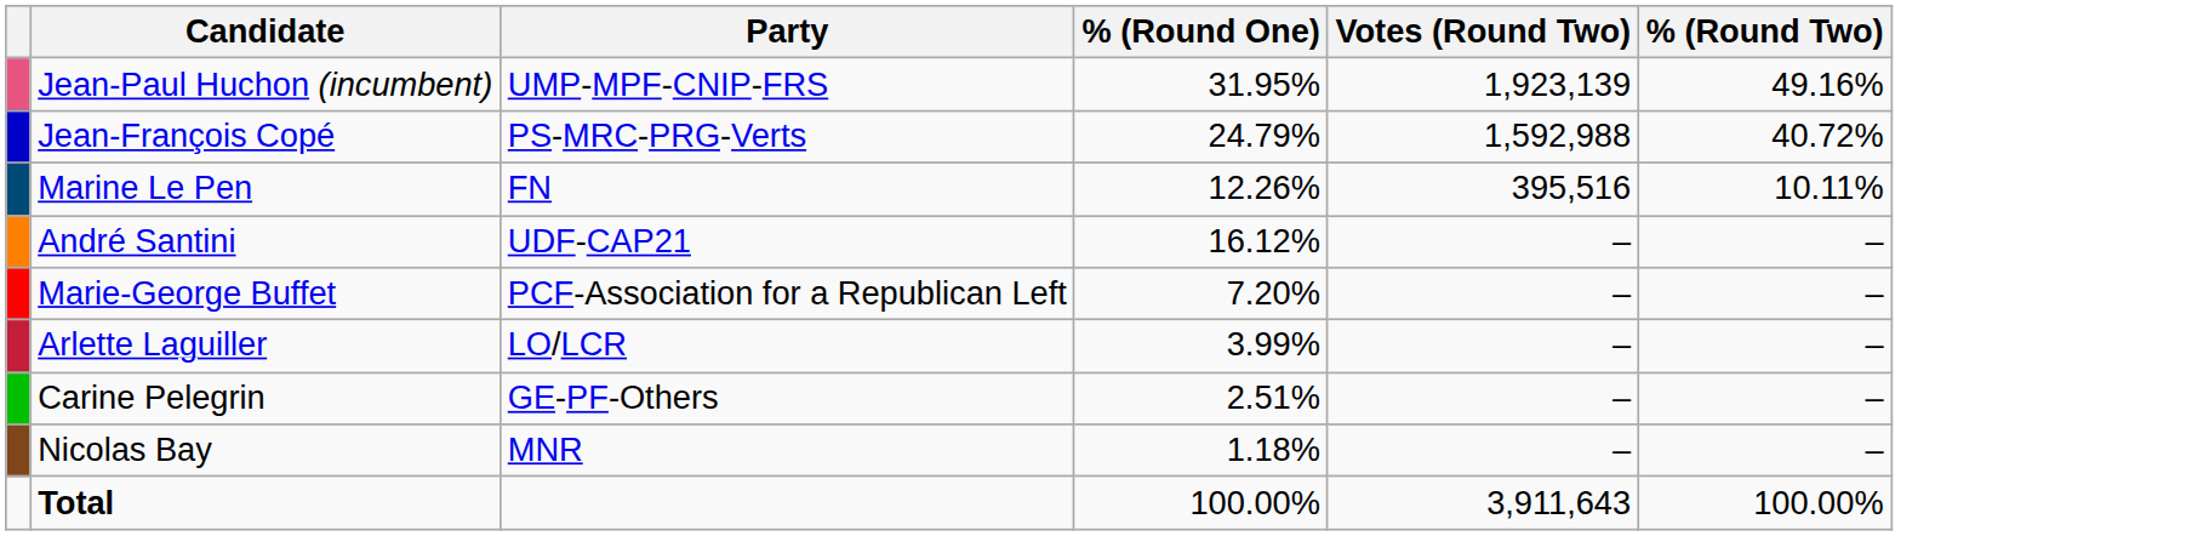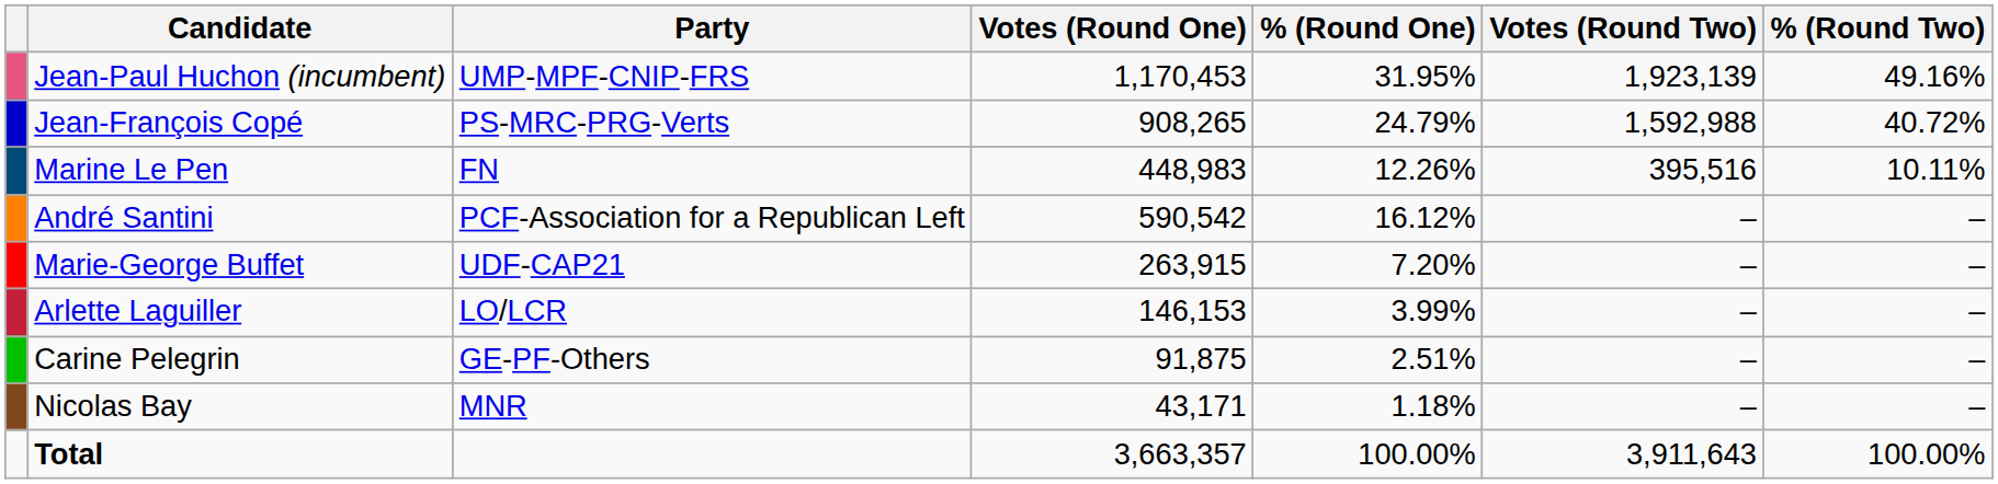 <table class="wikitable" style="text-align:right">
 <tr>
 <th></th>
 <th>Candidate</th>
 <th>Party</th>
+<th>Votes (Round One)</th>
 <th>% (Round One)</th>
 <th>Votes (Round Two)</th>
 <th>% (Round Two)</th>
 </tr>
 <tr>
 <td bgcolor="#E75480"> </td>
 <td align=left><a href='#'>Jean-Paul Huchon</a> <em>(incumbent)</em></td>
 <td align=left><a href='#'>UMP</a>-<a href='#'>MPF</a>-<a href='#'>CNIP</a>-<a href='#'>FRS</a></td>
+<td>1,170,453</td>
 <td>31.95%</td>
 <td>1,923,139</td>
 <td>49.16%</td>
 </tr>
 <tr>
 <td bgcolor="#0000c8"> </td>
 <td align=left><a href='#'>Jean-François Copé</a></td>
 <td align=left><a href='#'>PS</a>-<a href='#'>MRC</a>-<a href='#'>PRG</a>-<a href='#'>Verts</a></td>
+<td>908,265</td>
 <td>24.79%</td>
 <td>1,592,988</td>
 <td>40.72%</td>
 </tr>
 <tr>
 <td bgcolor="#004A77"> </td>
 <td align=left><a href='#'>Marine Le Pen</a></td>
 <td align=left><a href='#'>FN</a></td>
+<td>448,983</td>
 <td>12.26%</td>
 <td>395,516</td>
 <td>10.11%</td>
 </tr>
 <tr>
 <td bgcolor="#FF7F00"> </td>
 <td align=left><a href='#'>André Santini</a></td>
-<td align=left><a href='#'>UDF</a>-<a href='#'>CAP21</a></td>
+<td align=left><a href='#'>PCF</a>-Association for a Republican Left</td>
+<td>590,542</td>
 <td>16.12%</td>
 <td>–</td>
 <td>–</td>
 </tr>
 <tr>
 <td bgcolor="red"> </td>
 <td align=left><a href='#'>Marie-George Buffet</a></td>
-<td align=left><a href='#'>PCF</a>-Association for a Republican Left</td>
+<td align=left><a href='#'>UDF</a>-<a href='#'>CAP21</a></td>
+<td>263,915</td>
 <td>7.20%</td>
 <td>–</td>
 <td>–</td>
 </tr>
 <tr>
 <td bgcolor="#C41E3A"> </td>
 <td align=left><a href='#'>Arlette Laguiller</a></td>
 <td align=left><a href='#'>LO</a>/<a href='#'>LCR</a></td>
+<td>146,153</td>
 <td>3.99%</td>
 <td>–</td>
 <td>–</td>
 </tr>
 <tr>
 <td bgcolor="#00C000"> </td>
 <td align=left>Carine Pelegrin</td>
 <td align=left><a href='#'>GE</a>-<a href='#'>PF</a>-Others</td>
+<td>91,875</td>
 <td>2.51%</td>
 <td>–</td>
 <td>–</td>
 </tr>
 <tr>
 <td bgcolor="#80461B"> </td>
 <td align=left>Nicolas Bay</td>
 <td align=left><a href='#'>MNR</a></td>
+<td>43,171</td>
 <td>1.18%</td>
 <td>–</td>
 <td>–</td>
 </tr>
 <tr>
 <td></td>
 <td align=left><strong>Total</strong></td>
 <td align=left></td>
+<td>3,663,357</td>
 <td>100.00%</td>
 <td>3,911,643</td>
 <td>100.00%</td>
 </tr>
 </table>
